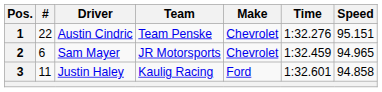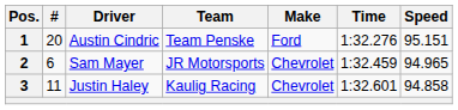 <table class="wikitable" style="font-size:95%">
 <tr>
 <th>Pos.</th>
 <th>#</th>
 <th>Driver</th>
 <th>Team</th>
 <th>Make</th>
 <th>Time</th>
 <th>Speed</th>
 </tr>
 <tr>
 <th>1</th>
-<td>22</td>
+<td>20</td>
 <td><a href='#'>Austin Cindric</a></td>
 <td><a href='#'>Team Penske</a></td>
-<td><a href='#'>Chevrolet</a></td>
+<td><a href='#'>Ford</a></td>
 <td>1:32.276</td>
 <td>95.151</td>
 </tr>
 <tr>
 <th>2</th>
 <td>6</td>
 <td><a href='#'>Sam Mayer</a></td>
 <td><a href='#'>JR Motorsports</a></td>
 <td><a href='#'>Chevrolet</a></td>
 <td>1:32.459</td>
 <td>94.965</td>
 </tr>
 <tr>
 <th>3</th>
 <td>11</td>
 <td><a href='#'>Justin Haley</a></td>
 <td><a href='#'>Kaulig Racing</a></td>
-<td><a href='#'>Ford</a></td>
+<td><a href='#'>Chevrolet</a></td>
 <td>1:32.601</td>
 <td>94.858</td>
 </tr>
 <tr>
 <th colspan="7"></th>
 </tr>
 </table>
